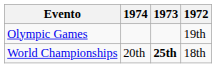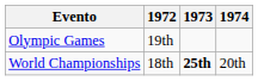 <table class="wikitable">
 <tr>
 <th>Evento</th>
+<th>1972</th>
+<th>1973</th>
 <th>1974</th>
-<th>1973</th>
-<th>1972</th>
 </tr>
 <tr>
 <td><a href='#'>Olympic Games</a></td>
+<td>19th</td>
 <td></td>
 <td></td>
-<td>19th</td>
 </tr>
 <tr>
 <td><a href='#'>World Championships</a></td>
+<td>18th</td>
+<td><strong>25th</strong></td>
 <td>20th</td>
-<td><strong>25th</strong></td>
-<td>18th</td>
 </tr>
 </table>
